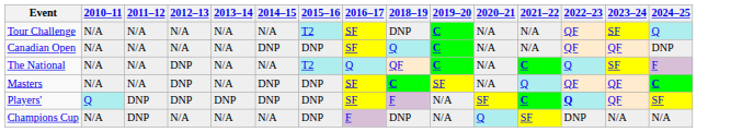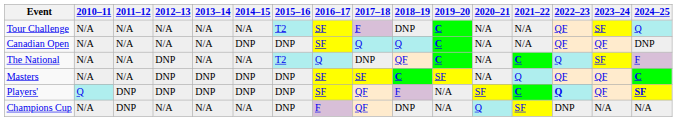 <table class="wikitable" border="1">
 <tr>
 <th>Event</th>
 <th><a href='#'>2010–11</a></th>
 <th><a href='#'>2011–12</a></th>
 <th><a href='#'>2012–13</a></th>
 <th><a href='#'>2013–14</a></th>
 <th><a href='#'>2014–15</a></th>
 <th><a href='#'>2015–16</a></th>
 <th><a href='#'>2016–17</a></th>
+<th><a href='#'>2017–18</a></th>
 <th><a href='#'>2018–19</a></th>
 <th><a href='#'>2019–20</a></th>
 <th><a href='#'>2020–21</a></th>
 <th><a href='#'>2021–22</a></th>
 <th><a href='#'>2022–23</a></th>
 <th><a href='#'>2023–24</a></th>
 <th><a href='#'>2024–25</a></th>
 </tr>
 <tr>
 <td><a href='#'>Tour Challenge</a></td>
 <td style="background:#EFEFEF;">N/A</td>
 <td style="background:#EFEFEF;">N/A</td>
 <td style="background:#EFEFEF;">N/A</td>
 <td style="background:#EFEFEF;">N/A</td>
 <td style="background:#EFEFEF;">N/A</td>
 <td style="background:#afeeee;"><a href='#'>T2</a></td>
 <td style="background:yellow;"><a href='#'>SF</a></td>
+<td style="background:thistle;"><a href='#'>F</a></td>
 <td style="background:#EFEFEF;">DNP</td>
 <td style="background:#0f0;"><strong><a href='#'>C</a></strong></td>
 <td style="background:#EFEFEF;">N/A</td>
 <td style="background:#EFEFEF;">N/A</td>
 <td style="background:#ffebcd;"><a href='#'>QF</a></td>
 <td style="background:yellow;"><a href='#'>SF</a></td>
 <td style="background:#afeeee;"><a href='#'>Q</a></td>
 </tr>
 <tr>
 <td><a href='#'>Canadian Open</a></td>
 <td style="background:#EFEFEF;">N/A</td>
 <td style="background:#EFEFEF;">N/A</td>
 <td style="background:#EFEFEF;">N/A</td>
 <td style="background:#EFEFEF;">N/A</td>
 <td style="background:#EFEFEF;">DNP</td>
 <td style="background:#EFEFEF;">DNP</td>
 <td style="background:yellow;"><a href='#'>SF</a></td>
 <td style="background:#afeeee;"><a href='#'>Q</a></td>
+<td style="background:#afeeee;"><a href='#'>Q</a></td>
 <td style="background:#0f0;"><strong><a href='#'>C</a></strong></td>
 <td style="background:#EFEFEF;">N/A</td>
 <td style="background:#EFEFEF;">N/A</td>
 <td style="background:#ffebcd;"><a href='#'>QF</a></td>
 <td style="background:#ffebcd;"><a href='#'>QF</a></td>
 <td style="background:#EFEFEF;">DNP</td>
 </tr>
 <tr>
 <td><a href='#'>The National</a></td>
 <td style="background:#EFEFEF;">N/A</td>
 <td style="background:#EFEFEF;">N/A</td>
 <td style="background:#EFEFEF;">DNP</td>
 <td style="background:#EFEFEF;">N/A</td>
 <td style="background:#EFEFEF;">N/A</td>
 <td style="background:#afeeee;"><a href='#'>T2</a></td>
 <td style="background:#afeeee;"><a href='#'>Q</a></td>
+<td style="background:#EFEFEF;">DNP</td>
 <td style="background:#ffebcd;"><a href='#'>QF</a></td>
 <td style="background:#0f0;"><strong><a href='#'>C</a></strong></td>
 <td style="background:#EFEFEF;">N/A</td>
 <td style="background:#0f0;"><strong><a href='#'>C</a></strong></td>
 <td style="background:#afeeee;"><a href='#'>Q</a></td>
 <td style="background:yellow;"><a href='#'>SF</a></td>
 <td style="background:thistle;"><a href='#'>F</a></td>
 </tr>
 <tr>
 <td><a href='#'>Masters</a></td>
 <td style="background:#EFEFEF;">N/A</td>
 <td style="background:#EFEFEF;">N/A</td>
 <td style="background:#EFEFEF;">DNP</td>
-<td style="background:#EFEFEF;">N/A</td>
 <td style="background:#EFEFEF;">DNP</td>
 <td style="background:#EFEFEF;">DNP</td>
+<td style="background:#EFEFEF;">DNP</td>
+<td style="background:yellow;"><a href='#'>SF</a></td>
 <td style="background:yellow;"><a href='#'>SF</a></td>
 <td style="background:#0f0;"><strong><a href='#'>C</a></strong></td>
 <td style="background:yellow;"><a href='#'>SF</a></td>
 <td style="background:#EFEFEF;">N/A</td>
 <td style="background:#afeeee;"><a href='#'>Q</a></td>
 <td style="background:#ffebcd;"><a href='#'>QF</a></td>
 <td style="background:#ffebcd;"><a href='#'>QF</a></td>
 <td style="background:#0f0;"><strong><a href='#'>C</a></strong></td>
 </tr>
 <tr>
 <td><a href='#'>Players'</a></td>
 <td style="background:#afeeee;"><a href='#'>Q</a></td>
 <td style="background:#EFEFEF;">DNP</td>
 <td style="background:#EFEFEF;">DNP</td>
 <td style="background:#EFEFEF;">DNP</td>
 <td style="background:#EFEFEF;">DNP</td>
 <td style="background:#EFEFEF;">DNP</td>
 <td style="background:yellow;"><a href='#'>SF</a></td>
+<td style="background:#ffebcd;"><a href='#'>QF</a></td>
 <td style="background:thistle;"><a href='#'>F</a></td>
 <td style="background:#EFEFEF;">N/A</td>
 <td style="background:yellow;"><a href='#'>SF</a></td>
 <td style="background:#0f0;"><strong><a href='#'>C</a></strong></td>
 <td style="background:#afeeee;"><strong><a href='#'>Q</a></strong></td>
 <td style="background:#ffebcd;"><a href='#'>QF</a></td>
-<td style="background:yellow;"><a href='#'>SF</a></td>
+<td style="background:yellow;"><strong><a href='#'>SF</a></strong></td>
 </tr>
 <tr>
 <td><a href='#'>Champions Cup</a></td>
 <td style="background:#EFEFEF;">N/A</td>
 <td style="background:#EFEFEF;">DNP</td>
 <td style="background:#EFEFEF;">N/A</td>
 <td style="background:#EFEFEF;">N/A</td>
 <td style="background:#EFEFEF;">N/A</td>
 <td style="background:#EFEFEF;">DNP</td>
 <td style="background:thistle;"><a href='#'>F</a></td>
+<td style="background:#ffebcd;"><a href='#'>QF</a></td>
 <td style="background:#EFEFEF;">DNP</td>
 <td style="background:#EFEFEF;">N/A</td>
 <td style="background:#afeeee;"><a href='#'>Q</a></td>
 <td style="background:yellow;"><a href='#'>SF</a></td>
 <td style="background:#EFEFEF;">DNP</td>
 <td style="background:#EFEFEF;">N/A</td>
 <td style="background:#EFEFEF;">N/A</td>
 </tr>
 </table>
